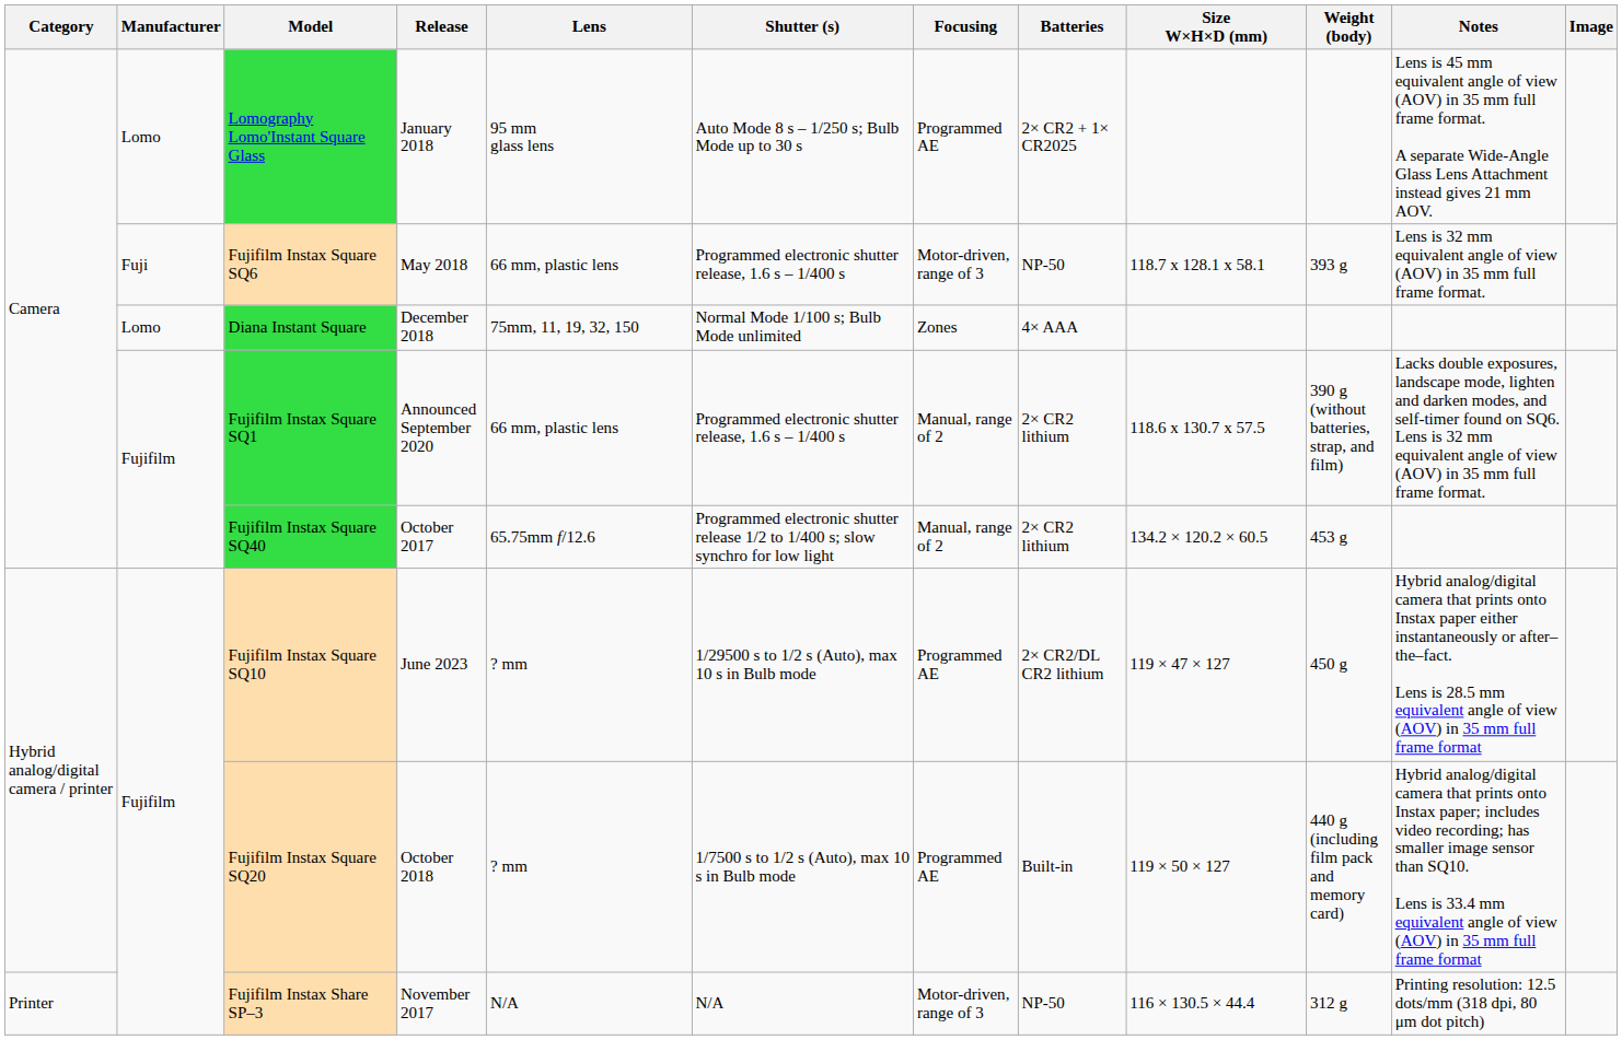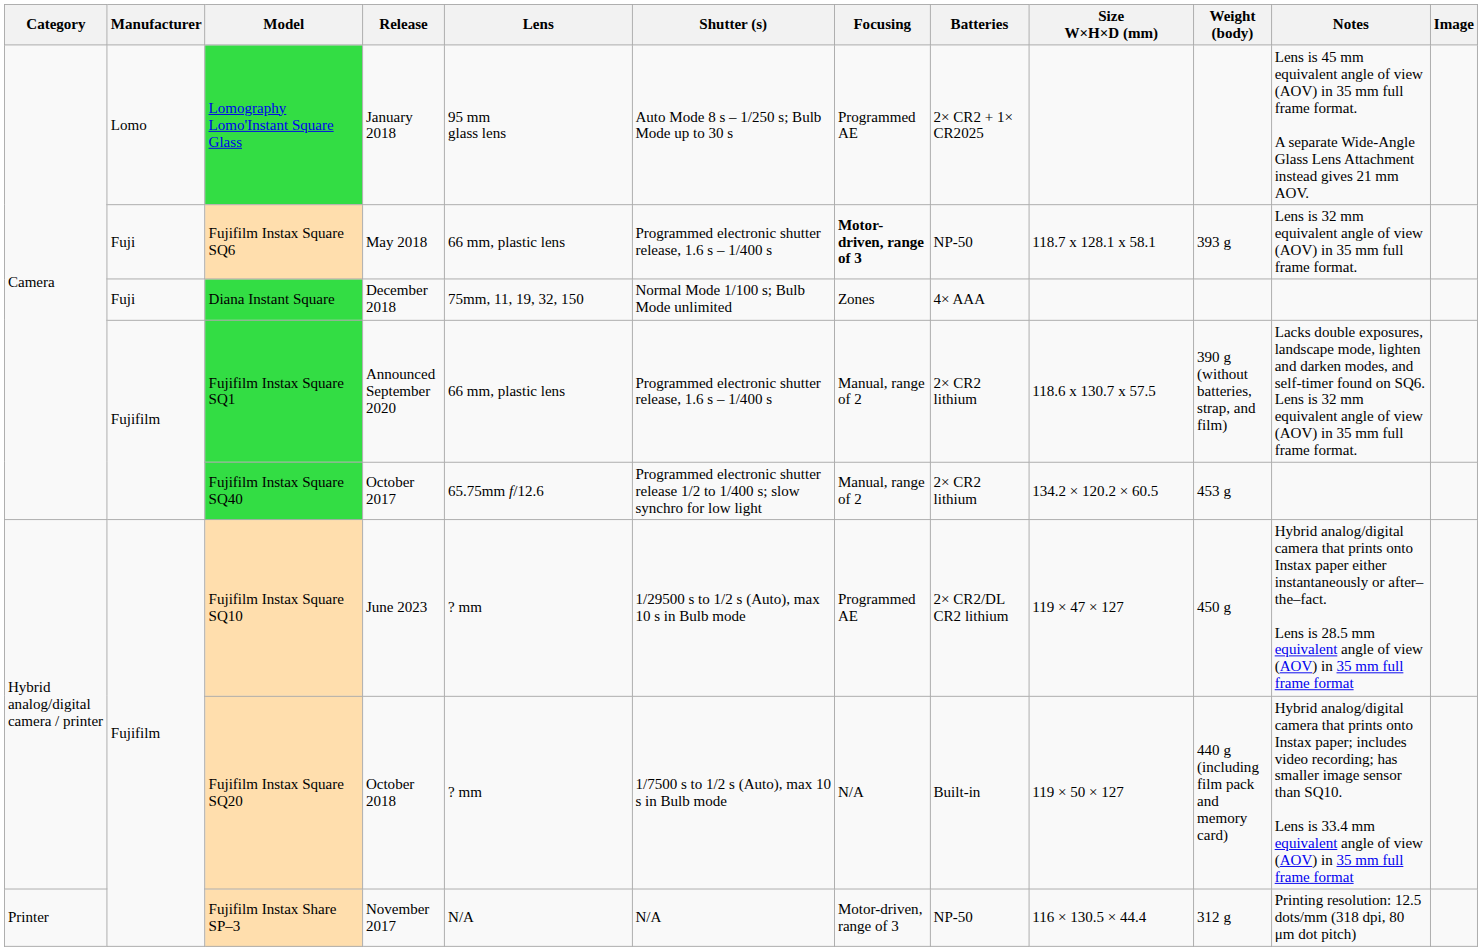 <table class="wikitable">
 <tr style="width:4.7em" |>
 <th>Category</th>
 <th>Manufacturer</th>
 <th style="width:10em">Model</th>
 <th style="width:5em">Release</th>
 <th style="width:12em">Lens</th>
 <th style="width:13em">Shutter (s)</th>
 <th style="width:5.9em">Focusing</th>
 <th style="width:6.1em">Batteries</th>
 <th style="width:10.5em">Size<br>W×H×D (mm)<br></th>
 <th style="width:4.7em">Weight<br>(body)</th>
 <th>Notes</th>
 <th>Image</th>
 </tr>
 <tr>
 <td rowspan="5">Camera</td>
 <td>Lomo</td>
 <td style="background:#3d4;"><a href='#'>Lomography Lomo'Instant Square Glass</a></td>
 <td>January 2018</td>
 <td>95 mm<br>  glass lens</td>
 <td>Auto Mode 8 s – 1/250 s; Bulb Mode up to 30 s</td>
 <td>Programmed AE</td>
 <td>2× CR2 + 1× CR2025</td>
 <td></td>
 <td></td>
 <td>Lens is 45 mm equivalent angle of view (AOV) in 35 mm full frame format.<br><br>A separate Wide-Angle Glass Lens Attachment instead gives 21 mm AOV.</td>
 <td></td>
 </tr>
 <tr>
 <td>Fuji</td>
 <td style="background:#ffdead" !>Fujifilm Instax Square SQ6<br></td>
 <td>May 2018</td>
 <td>66 mm,  plastic lens</td>
 <td>Programmed electronic shutter release, 1.6 s – 1/400 s</td>
-<td>Motor-driven, range of 3</td>
+<td><strong>Motor-driven, range of 3</strong></td>
 <td>NP-50</td>
 <td>118.7 x 128.1 x 58.1</td>
 <td>393 g</td>
 <td>Lens is 32 mm equivalent angle of view (AOV) in 35 mm full frame format.</td>
 <td></td>
 </tr>
 <tr>
-<td>Lomo</td>
+<td>Fuji</td>
 <td style="background:#3d4;">Diana Instant Square<br></td>
 <td>December 2018</td>
 <td>75mm, 11, 19, 32, 150</td>
 <td>Normal Mode 1/100 s; Bulb Mode unlimited</td>
 <td>Zones</td>
 <td>4× AAA</td>
 <td></td>
 <td></td>
 <td></td>
 <td></td>
 </tr>
 <tr>
 <td rowspan="2">Fujifilm</td>
 <td style="background:#3d4;">Fujifilm Instax Square SQ1<br></td>
 <td>Announced September 2020</td>
 <td>66 mm,  plastic lens</td>
 <td>Programmed electronic shutter release, 1.6 s – 1/400 s</td>
 <td>Manual, range of 2</td>
 <td>2× CR2 lithium</td>
 <td>118.6 x 130.7 x 57.5</td>
 <td>390 g (without batteries, strap, and film)</td>
 <td>Lacks double exposures, landscape mode, lighten and darken modes, and self-timer found on SQ6.<br>Lens is 32 mm equivalent angle of view (AOV) in 35 mm full frame format.</td>
 <td></td>
 </tr>
 <tr>
 <td style="background:#3d4;">Fujifilm Instax Square SQ40</td>
 <td>October 2017</td>
 <td>65.75mm <em>f</em>/12.6</td>
 <td>Programmed electronic shutter release 1/2 to 1/400 s; slow synchro for low light</td>
 <td>Manual, range of 2</td>
 <td>2× CR2 lithium</td>
 <td>134.2 × 120.2 × 60.5</td>
 <td>453 g</td>
 <td></td>
 <td></td>
 </tr>
 <tr>
 <td rowspan="2">Hybrid analog/digital camera / printer</td>
 <td rowspan="3">Fujifilm</td>
 <td style="background:#ffdead" !>Fujifilm Instax Square SQ10</td>
 <td>June 2023</td>
 <td>? mm </td>
 <td>1/29500 s to 1/2 s (Auto), max 10 s in Bulb mode</td>
 <td>Programmed AE</td>
 <td>2× CR2/DL CR2 lithium</td>
 <td>119 × 47 × 127</td>
 <td>450 g</td>
 <td>Hybrid analog/digital camera that prints onto Instax paper either instantaneously or after–the–fact.<br><br>Lens is 28.5 mm <a href='#'>equivalent</a> angle of view (<a href='#'>AOV</a>) in <a href='#'>35 mm full frame format</a></td>
 <td></td>
 </tr>
 <tr>
 <td ! style="background:#ffdead">Fujifilm Instax Square SQ20</td>
 <td>October 2018</td>
 <td>? mm </td>
 <td>1/7500 s to 1/2 s (Auto), max 10 s in Bulb mode</td>
-<td>Programmed AE</td>
+<td>N/A</td>
 <td>Built-in</td>
 <td>119 × 50 × 127</td>
 <td>440 g (including film pack and memory card)</td>
 <td>Hybrid analog/digital camera that prints onto Instax paper; includes video recording; has smaller image sensor than SQ10.<br><br>Lens is 33.4 mm <a href='#'>equivalent</a> angle of view (<a href='#'>AOV</a>) in <a href='#'>35 mm full frame format</a></td>
 <td></td>
 </tr>
 <tr>
 <td>Printer</td>
 <td style="background:#ffdead" !>Fujifilm Instax Share SP–3</td>
 <td>November 2017</td>
 <td>N/A</td>
 <td>N/A</td>
 <td>Motor-driven, range of 3</td>
 <td>NP-50</td>
 <td>116 × 130.5 × 44.4</td>
 <td>312 g</td>
 <td>Printing resolution: 12.5 dots/mm (318 dpi, 80 μm dot pitch)</td>
 <td></td>
 </tr>
 </table>
